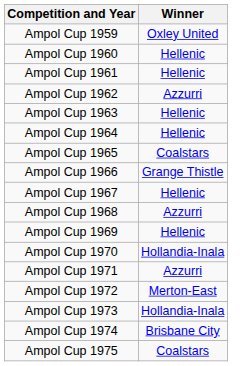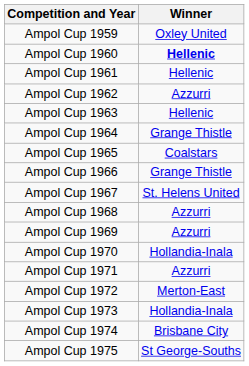 <table class="wikitable" style="text-align:center">
 <tr>
 <th>Competition and Year</th>
 <th>Winner</th>
 </tr>
 <tr>
 <td>Ampol Cup 1959</td>
 <td><a href='#'>Oxley United</a></td>
 </tr>
 <tr>
 <td>Ampol Cup 1960</td>
-<td><a href='#'>Hellenic</a></td>
+<td><strong><a href='#'>Hellenic</a></strong></td>
 </tr>
 <tr>
 <td>Ampol Cup 1961</td>
 <td><a href='#'>Hellenic</a></td>
 </tr>
 <tr>
 <td>Ampol Cup 1962</td>
 <td><a href='#'>Azzurri</a></td>
 </tr>
 <tr>
 <td>Ampol Cup 1963</td>
 <td><a href='#'>Hellenic</a></td>
 </tr>
 <tr>
 <td>Ampol Cup 1964</td>
-<td><a href='#'>Hellenic</a></td>
+<td><a href='#'>Grange Thistle</a></td>
 </tr>
 <tr>
 <td>Ampol Cup 1965</td>
 <td><a href='#'>Coalstars</a></td>
 </tr>
 <tr>
 <td>Ampol Cup 1966</td>
 <td><a href='#'>Grange Thistle</a></td>
 </tr>
 <tr>
 <td>Ampol Cup 1967</td>
-<td><a href='#'>Hellenic</a></td>
+<td><a href='#'>St. Helens United</a></td>
 </tr>
 <tr>
 <td>Ampol Cup 1968</td>
 <td><a href='#'>Azzurri</a></td>
 </tr>
 <tr>
 <td>Ampol Cup 1969</td>
-<td><a href='#'>Hellenic</a></td>
+<td><a href='#'>Azzurri</a></td>
 </tr>
 <tr>
 <td>Ampol Cup 1970</td>
 <td><a href='#'>Hollandia-Inala</a></td>
 </tr>
 <tr>
 <td>Ampol Cup 1971</td>
 <td><a href='#'>Azzurri</a></td>
 </tr>
 <tr>
 <td>Ampol Cup 1972</td>
 <td><a href='#'>Merton-East</a></td>
 </tr>
 <tr>
 <td>Ampol Cup 1973</td>
 <td><a href='#'>Hollandia-Inala</a></td>
 </tr>
 <tr>
 <td>Ampol Cup 1974</td>
 <td><a href='#'>Brisbane City</a></td>
 </tr>
 <tr>
 <td>Ampol Cup 1975</td>
-<td><a href='#'>Coalstars</a></td>
+<td><a href='#'>St George-Souths</a></td>
 </tr>
 </table>
